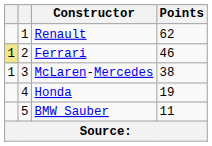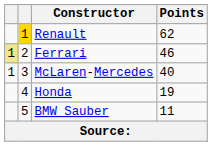 <table class="wikitable" style="font-size: 85%;">
 <tr>
 <th></th>
 <th></th>
 <th>Constructor</th>
 <th>Points</th>
 </tr>
 <tr>
 <td></td>
-<td align="center">1</td>
+<td align="center" style="background: gold;">1</td>
 <td> <a href='#'>Renault</a></td>
 <td>62</td>
 </tr>
 <tr>
 <td style="background: khaki;"> 1</td>
 <td align="center">2</td>
 <td> <a href='#'>Ferrari</a></td>
 <td>46</td>
 </tr>
 <tr>
 <td> 1</td>
 <td align="center">3</td>
 <td> <a href='#'>McLaren</a>-<a href='#'>Mercedes</a></td>
-<td>38</td>
+<td>40</td>
 </tr>
 <tr>
 <td></td>
 <td align="center">4</td>
 <td> <a href='#'>Honda</a></td>
 <td>19</td>
 </tr>
 <tr>
 <td></td>
 <td align="center">5</td>
 <td> <a href='#'>BMW Sauber</a></td>
 <td>11</td>
 </tr>
 <tr>
 <th colspan=4>Source: </th>
 </tr>
 </table>
